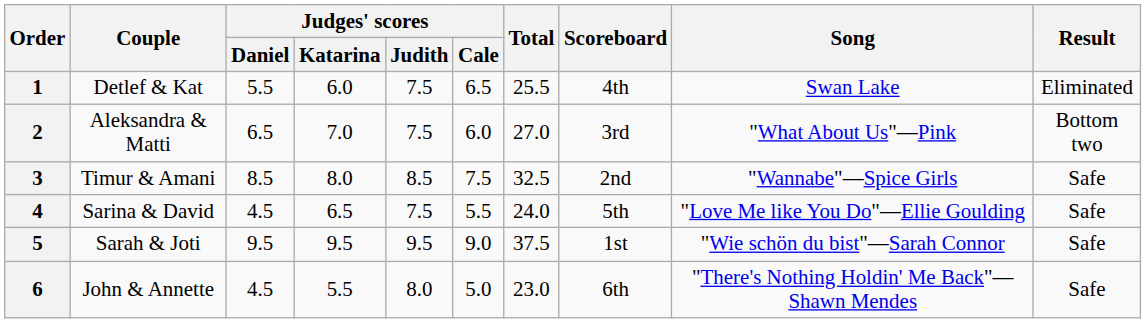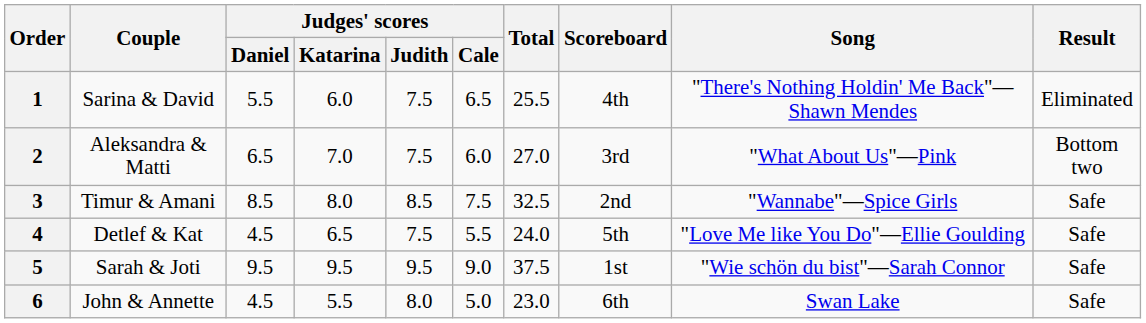 <table class="wikitable plainrowheaders" style="text-align:center;">
 <tr>
 <th scope="col" rowspan=2>Order</th>
 <th scope="col" rowspan=2>Couple</th>
 <th scope="col" colspan=4>Judges' scores</th>
 <th scope="col" rowspan=2>Total</th>
 <th scope="col" rowspan=2>Scoreboard</th>
 <th scope="col" rowspan=2>Song</th>
 <th scope="col" rowspan=2>Result</th>
 </tr>
 <tr>
 <th scope="col">Daniel</th>
 <th>Katarina</th>
 <th>Judith</th>
 <th>Cale</th>
 </tr>
 <tr>
 <th scope="col">1</th>
-<td>Detlef & Kat</td>
+<td>Sarina & David</td>
 <td>5.5</td>
 <td>6.0</td>
 <td>7.5</td>
 <td>6.5</td>
 <td>25.5</td>
 <td>4th</td>
-<td><a href='#'>Swan Lake</a></td>
+<td>"<a href='#'>There's Nothing Holdin' Me Back</a>"—<a href='#'>Shawn Mendes</a></td>
 <td>Eliminated</td>
 </tr>
 <tr>
 <th scope="col">2</th>
 <td>Aleksandra & Matti</td>
 <td>6.5</td>
 <td>7.0</td>
 <td>7.5</td>
 <td>6.0</td>
 <td>27.0</td>
 <td>3rd</td>
 <td>"<a href='#'>What About Us</a>"—<a href='#'>Pink</a></td>
 <td>Bottom two</td>
 </tr>
 <tr>
 <th scope="col">3</th>
 <td>Timur & Amani</td>
 <td>8.5</td>
 <td>8.0</td>
 <td>8.5</td>
 <td>7.5</td>
 <td>32.5</td>
 <td>2nd</td>
 <td>"<a href='#'>Wannabe</a>"—<a href='#'>Spice Girls</a></td>
 <td>Safe</td>
 </tr>
 <tr>
 <th scope="col">4</th>
-<td>Sarina & David</td>
+<td>Detlef & Kat</td>
 <td>4.5</td>
 <td>6.5</td>
 <td>7.5</td>
 <td>5.5</td>
 <td>24.0</td>
 <td>5th</td>
 <td>"<a href='#'>Love Me like You Do</a>"—<a href='#'>Ellie Goulding</a></td>
 <td>Safe</td>
 </tr>
 <tr>
 <th scope="col">5</th>
 <td>Sarah & Joti</td>
 <td>9.5</td>
 <td>9.5</td>
 <td>9.5</td>
 <td>9.0</td>
 <td>37.5</td>
 <td>1st</td>
 <td>"<a href='#'>Wie schön du bist</a>"—<a href='#'>Sarah Connor</a></td>
 <td>Safe</td>
 </tr>
 <tr>
 <th scope="col">6</th>
 <td>John & Annette</td>
 <td>4.5</td>
 <td>5.5</td>
 <td>8.0</td>
 <td>5.0</td>
 <td>23.0</td>
 <td>6th</td>
-<td>"<a href='#'>There's Nothing Holdin' Me Back</a>"—<a href='#'>Shawn Mendes</a></td>
+<td><a href='#'>Swan Lake</a></td>
 <td>Safe</td>
 </tr>
 </table>
